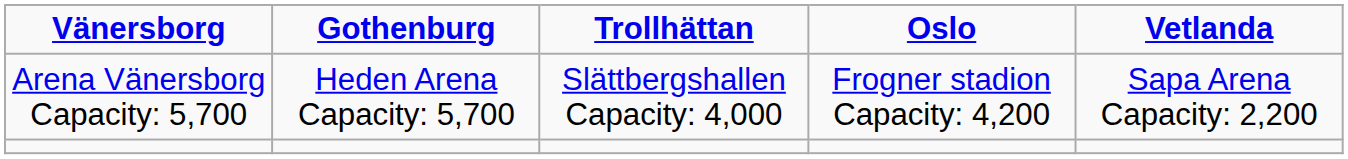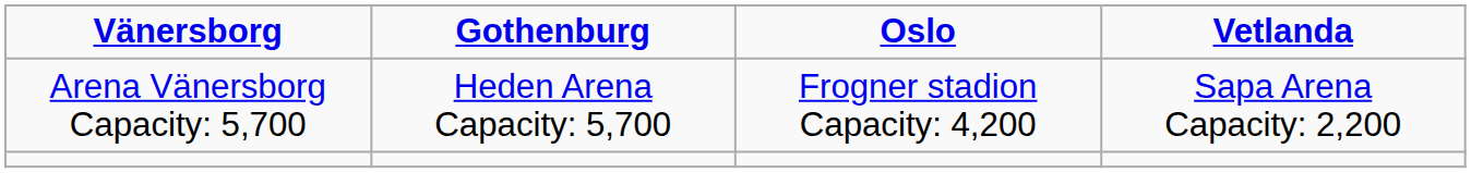 <table class="wikitable" style="text-align:center;">
 <tr>
 <td width=20%><strong><a href='#'>Vänersborg</a></strong></td>
 <td width=20%><strong><a href='#'>Gothenburg</a></strong></td>
-<td width=20%><strong><a href='#'>Trollhättan</a></strong></td>
 <td width=20%><strong><a href='#'>Oslo</a></strong></td>
 <td width=20%><strong><a href='#'>Vetlanda</a></strong></td>
 </tr>
 <tr>
 <td><a href='#'>Arena Vänersborg</a><br>Capacity: 5,700</td>
 <td><a href='#'>Heden Arena</a><br>Capacity: 5,700</td>
-<td><a href='#'>Slättbergshallen</a><br>Capacity: 4,000</td>
 <td><a href='#'>Frogner stadion</a><br>Capacity: 4,200</td>
 <td><a href='#'>Sapa Arena</a><br>Capacity: 2,200</td>
 </tr>
 <tr>
 <td></td>
 <td></td>
 <td></td>
 <td></td>
-<td></td>
 </tr>
 </table>
